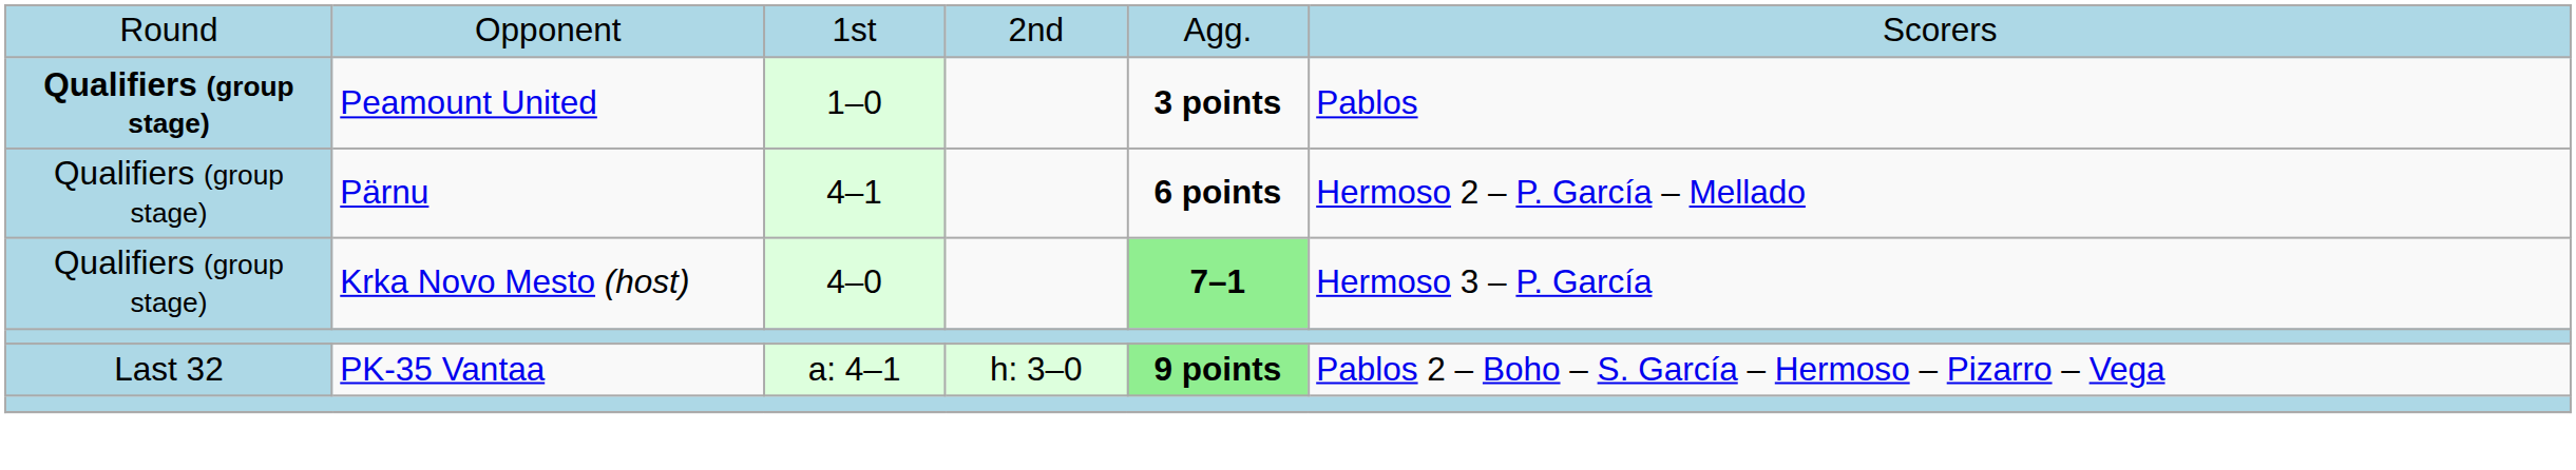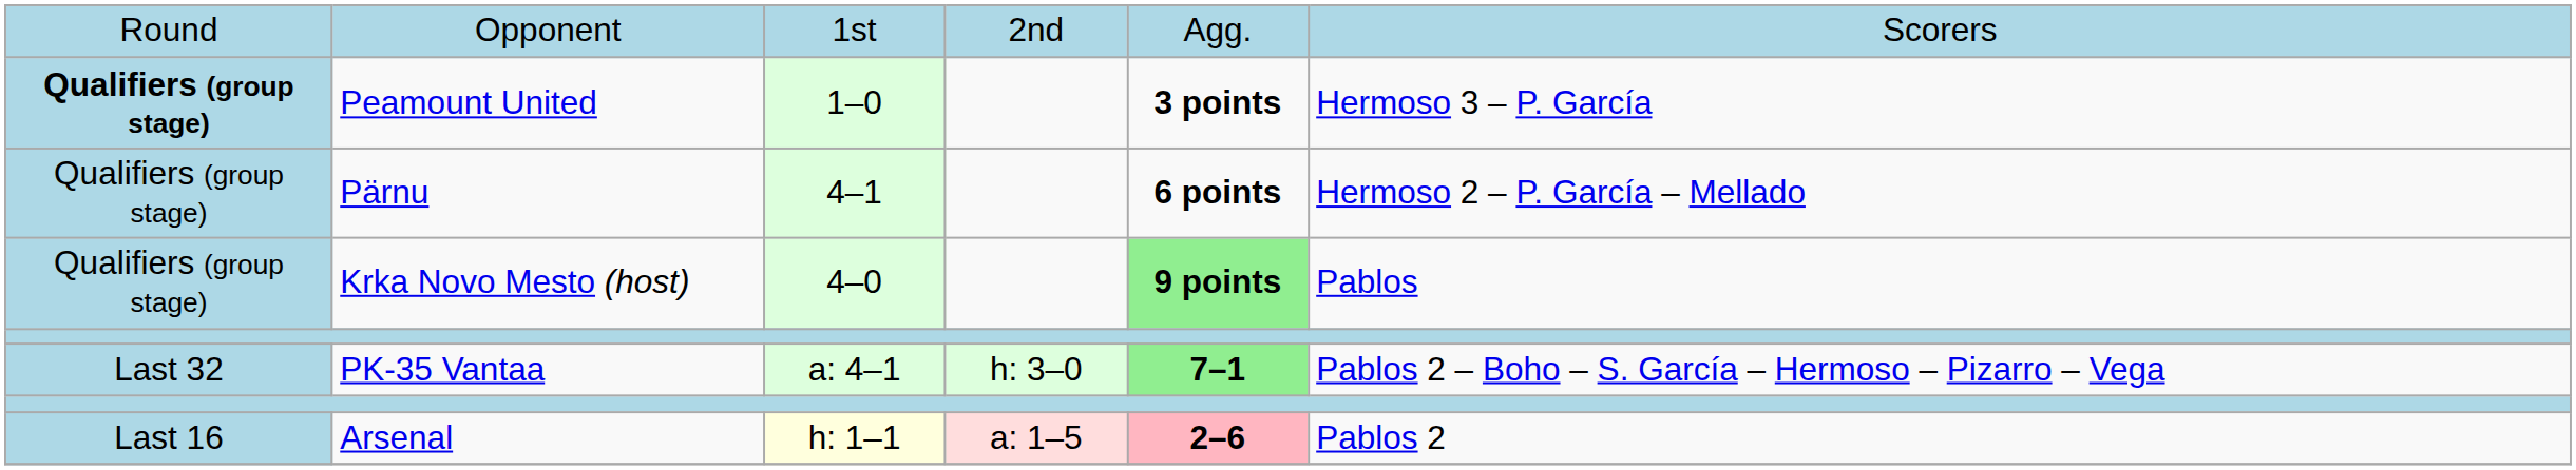 <table class="wikitable" style="text-align:center">
 <tr bgcolor=lightblue>
 <td width=150px>Round</td>
 <td width=200px>Opponent</td>
 <td width=80px>1st</td>
 <td width=80px>2nd</td>
 <td width=80px>Agg.</td>
 <td width=600px>Scorers</td>
 </tr>
 <tr>
 <td bgcolor=lightblue><strong>Qualifiers <small>(group stage)</small></strong></td>
 <td align=left> <a href='#'>Peamount United</a></td>
 <td bgcolor="#ddffdd">1–0</td>
 <td></td>
 <td><strong>3 points</strong></td>
-<td align=left><a href='#'>Pablos</a></td>
+<td align=left><a href='#'>Hermoso</a> 3 – <a href='#'>P. García</a></td>
 </tr>
 <tr>
 <td bgcolor=lightblue>Qualifiers <small>(group stage)</small></td>
 <td align=left> <a href='#'>Pärnu</a></td>
 <td bgcolor="#ddffdd">4–1</td>
 <td></td>
 <td><strong>6 points</strong></td>
 <td align=left><a href='#'>Hermoso</a> 2 – <a href='#'>P. García</a> – <a href='#'>Mellado</a></td>
 </tr>
 <tr>
 <td bgcolor=lightblue>Qualifiers <small>(group stage)</small></td>
 <td align=left> <a href='#'>Krka Novo Mesto</a> <em>(host)</em></td>
 <td bgcolor="#ddffdd">4–0</td>
 <td></td>
-<td bgcolor=lightgreen><strong>7–1</strong></td>
-<td align=left><a href='#'>Hermoso</a> 3 – <a href='#'>P. García</a></td>
+<td bgcolor=lightgreen><strong>9 points</strong></td>
+<td align=left><a href='#'>Pablos</a></td>
 </tr>
 <tr bgcolor=lightblue>
 <td colspan=6></td>
 </tr>
 <tr>
 <td bgcolor=lightblue>Last 32</td>
 <td align=left> <a href='#'>PK-35 Vantaa</a></td>
 <td bgcolor="#ddffdd">a: 4–1</td>
 <td bgcolor="#ddffdd">h: 3–0</td>
-<td bgcolor=lightgreen><strong>9 points</strong></td>
+<td bgcolor=lightgreen><strong>7–1</strong></td>
 <td align=left><a href='#'>Pablos</a> 2 – <a href='#'>Boho</a> – <a href='#'>S. García</a> – <a href='#'>Hermoso</a> – <a href='#'>Pizarro</a> – <a href='#'>Vega</a></td>
 </tr>
 <tr bgcolor=lightblue>
 <td colspan=6></td>
 </tr>
 <tr>
+<td bgcolor=lightblue>Last 16</td>
+<td align=left> <a href='#'>Arsenal</a></td>
+<td bgcolor="#ffffdd">h: 1–1</td>
+<td bgcolor="#ffdddd">a: 1–5</td>
+<td bgcolor=lightpink><strong>2–6</strong></td>
+<td align=left><a href='#'>Pablos</a> 2</td>
+</tr>
+<tr>
 </tr>
 </table>
